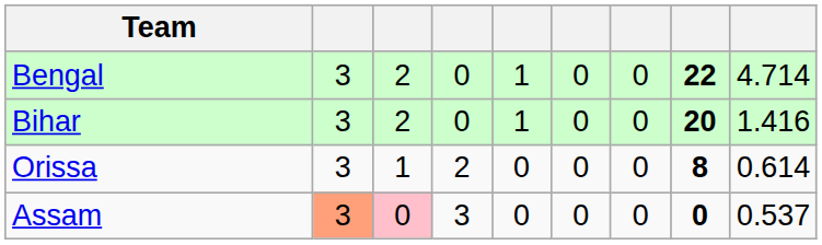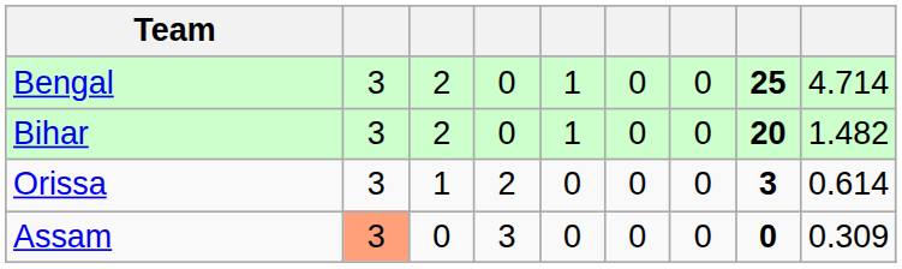 <table class="wikitable" style="text-align:center">
 <tr>
 <th style="width:160px">Team</th>
 <th style="width:25px"></th>
 <th style="width:25px"></th>
 <th style="width:25px"></th>
 <th style="width:25px"></th>
 <th style="width:25px"></th>
 <th style="width:25px"></th>
 <th style="width:25px"></th>
 <th style="width:25px;"></th>
 </tr>
 <tr style="background:#cfc;">
 <td style="text-align:left"><a href='#'>Bengal</a></td>
 <td>3</td>
 <td>2</td>
 <td>0</td>
 <td>1</td>
 <td>0</td>
 <td>0</td>
-<td><strong>22</strong></td>
+<td><strong>25</strong></td>
 <td>4.714</td>
 </tr>
 <tr style="background:#cfc;">
 <td style="text-align:left"><a href='#'>Bihar</a></td>
 <td>3</td>
 <td>2</td>
 <td>0</td>
 <td>1</td>
 <td>0</td>
 <td>0</td>
 <td><strong>20</strong></td>
-<td>1.416</td>
+<td>1.482</td>
 </tr>
 <tr>
 <td style="text-align:left"><a href='#'>Orissa</a></td>
 <td>3</td>
 <td>1</td>
 <td>2</td>
 <td>0</td>
 <td>0</td>
 <td>0</td>
-<td><strong>8</strong></td>
+<td><strong>3</strong></td>
 <td>0.614</td>
 </tr>
 <tr>
 <td style="text-align:left"><a href='#'>Assam</a></td>
 <td style="background: lightsalmon;">3</td>
-<td style="background: pink;">0</td>
+<td>0</td>
 <td>3</td>
 <td>0</td>
 <td>0</td>
 <td>0</td>
 <td><strong>0</strong></td>
-<td>0.537</td>
+<td>0.309</td>
 </tr>
 </table>
